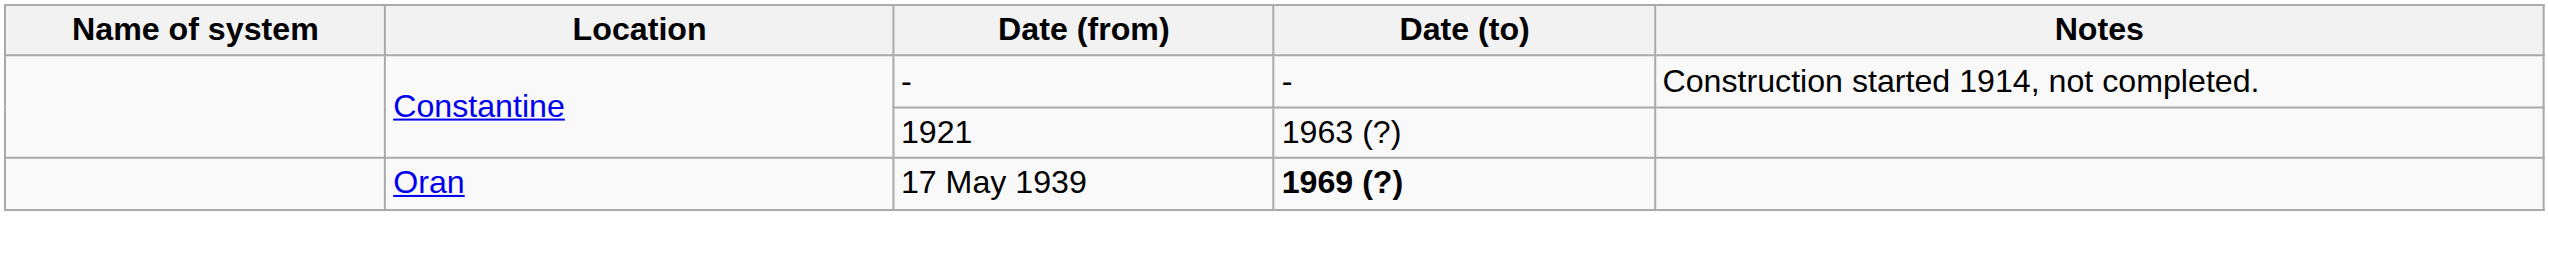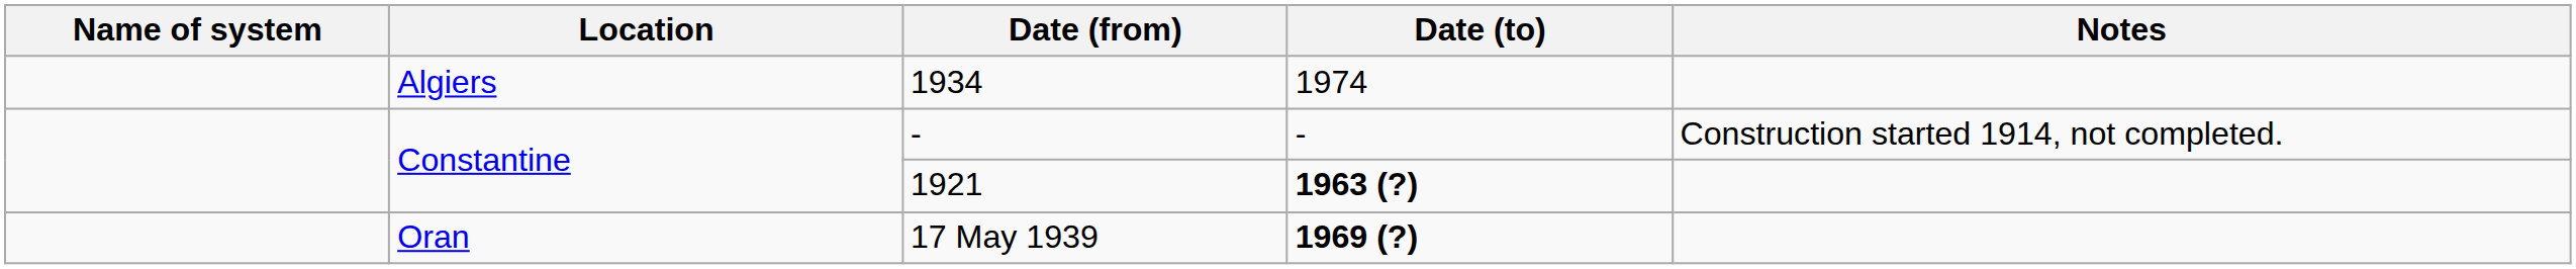 <table class="wikitable" width=100%>
 <tr>
 <th width=15%>Name of system</th>
 <th width=20%>Location</th>
 <th width=15%>Date (from)</th>
 <th width=15%>Date (to)</th>
 <th width=35%>Notes</th>
+</tr>
+<tr>
+<td> </td>
+<td><a href='#'>Algiers</a></td>
+<td>1934</td>
+<td>1974</td>
+<td></td>
 </tr>
 <tr>
 <td rowspan="2"> </td>
 <td rowspan="2"><a href='#'>Constantine</a></td>
 <td>-</td>
 <td>-</td>
 <td>Construction started 1914, not completed.</td>
 </tr>
 <tr>
 <td>1921</td>
-<td>1963 (?)</td>
+<td><strong>1963 (?)</strong></td>
 <td></td>
 </tr>
 <tr>
 <td> </td>
 <td><a href='#'>Oran</a></td>
 <td>17 May 1939</td>
 <td><strong>1969 (?)</strong></td>
 <td> </td>
 </tr>
 </table>
